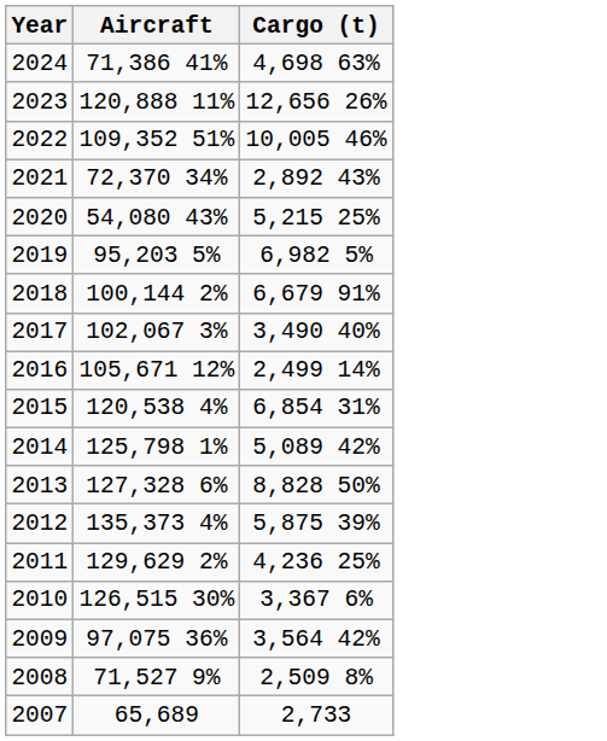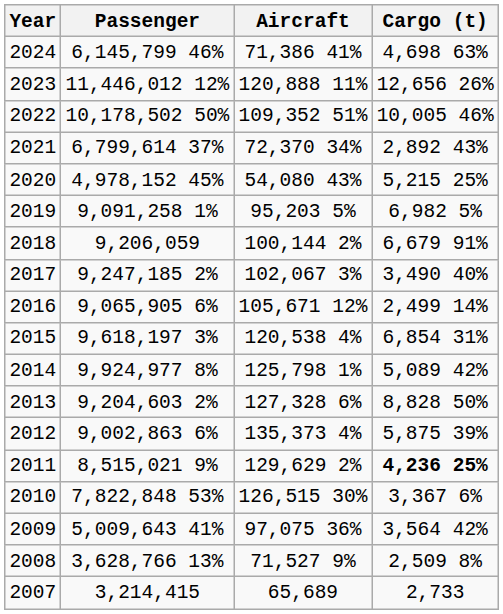 <table class="wikitable">
 <tr>
 <th>Year</th>
+<th style="text-align:center;">Passenger</th>
 <th>Aircraft</th>
 <th>Cargo (t)</th>
 </tr>
 <tr style="text-align:center;">
 <td>2024</td>
+<td style="text-align:center;">6,145,799  46%</td>
 <td>71,386  41%</td>
 <td>4,698  63%</td>
 </tr>
 <tr style="text-align:center;">
 <td>2023</td>
+<td style="text-align:center;">11,446,012  12%</td>
 <td>120,888  11%</td>
 <td>12,656  26%</td>
 </tr>
 <tr style="text-align:center;">
 <td>2022</td>
+<td style="text-align:center;">10,178,502  50%</td>
 <td>109,352  51%</td>
 <td>10,005  46%</td>
 </tr>
 <tr style="text-align:center;">
 <td>2021</td>
+<td style="text-align:center;">6,799,614  37%</td>
 <td>72,370  34%</td>
 <td>2,892  43%</td>
 </tr>
 <tr style="text-align:center;">
 <td>2020</td>
+<td style="text-align:center;">4,978,152  45%</td>
 <td>54,080  43%</td>
 <td>5,215  25%</td>
 </tr>
 <tr style="text-align:center;">
 <td>2019</td>
+<td style="text-align:center;">9,091,258  1%</td>
 <td>95,203  5%</td>
 <td>6,982  5%</td>
 </tr>
 <tr style="text-align:center;">
 <td>2018</td>
+<td style="text-align:center;">9,206,059 </td>
 <td>100,144  2%</td>
 <td>6,679  91%</td>
 </tr>
 <tr style="text-align:center;">
 <td>2017</td>
+<td style="text-align:center;">9,247,185  2%</td>
 <td>102,067  3%</td>
 <td>3,490  40%</td>
 </tr>
 <tr style="text-align:center;">
 <td>2016</td>
+<td style="text-align:center;">9,065,905  6%</td>
 <td>105,671  12%</td>
 <td>2,499  14%</td>
 </tr>
 <tr style="text-align:center;">
 <td>2015</td>
+<td style="text-align:center;">9,618,197  3%</td>
 <td>120,538  4%</td>
 <td>6,854  31%</td>
 </tr>
 <tr style="text-align:center;">
 <td>2014</td>
+<td style="text-align:center;">9,924,977  8%</td>
 <td>125,798  1%</td>
 <td>5,089  42%</td>
 </tr>
 <tr style="text-align:center;">
 <td>2013</td>
+<td style="text-align:center;">9,204,603  2%</td>
 <td>127,328  6%</td>
 <td>8,828  50%</td>
 </tr>
 <tr style="text-align:center;">
 <td>2012</td>
+<td style="text-align:center;">9,002,863  6%</td>
 <td>135,373  4%</td>
 <td>5,875  39%</td>
 </tr>
 <tr style="text-align:center;">
 <td>2011</td>
+<td style="text-align:center;">8,515,021  9%</td>
 <td>129,629  2%</td>
-<td>4,236  25%</td>
+<td><strong>4,236  25%</strong></td>
 </tr>
 <tr style="text-align:center;">
 <td>2010</td>
+<td style="text-align:center;">7,822,848  53%</td>
 <td>126,515  30%</td>
 <td>3,367  6%</td>
 </tr>
 <tr style="text-align:center;">
 <td>2009</td>
+<td style="text-align:center;">5,009,643  41%</td>
 <td>97,075  36%</td>
 <td>3,564  42%</td>
 </tr>
 <tr style="text-align:center;">
 <td>2008</td>
+<td style="text-align:center;">3,628,766  13%</td>
 <td>71,527  9%</td>
 <td>2,509  8%</td>
 </tr>
 <tr style="text-align:center;">
 <td>2007</td>
+<td style="text-align:center;">3,214,415</td>
 <td>65,689</td>
 <td>2,733</td>
 </tr>
 </table>
